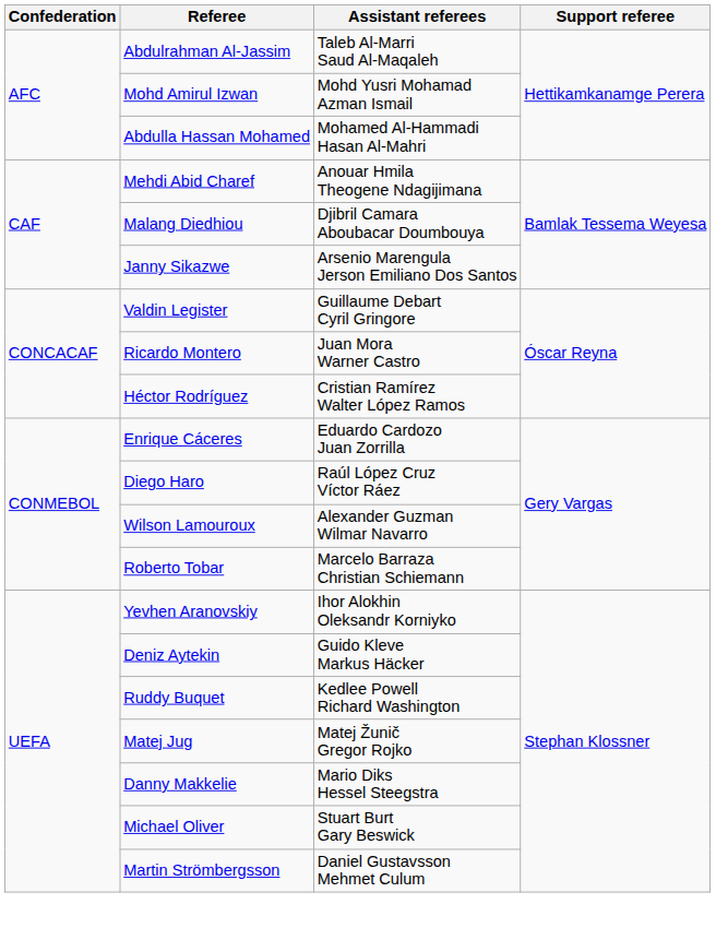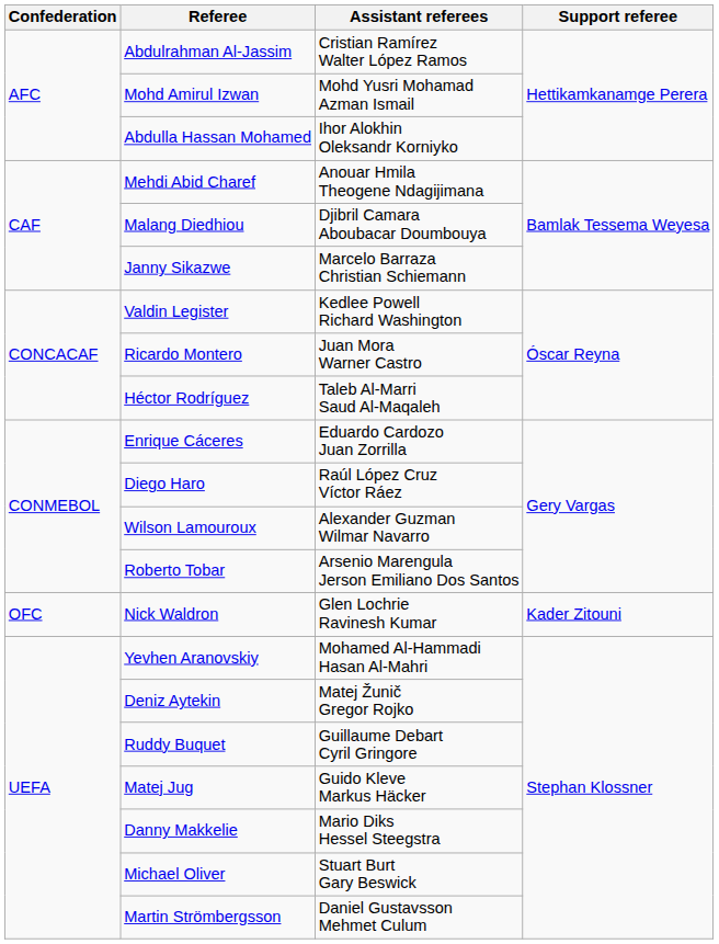 <table class="wikitable">
 <tr>
 <th>Confederation</th>
 <th>Referee</th>
 <th>Assistant referees</th>
 <th>Support referee</th>
 </tr>
 <tr>
 <td rowspan=3><a href='#'>AFC</a></td>
 <td> <a href='#'>Abdulrahman Al-Jassim</a></td>
-<td> Taleb Al-Marri<br> Saud Al-Maqaleh</td>
+<td> Cristian Ramírez<br> Walter López Ramos</td>
 <td rowspan=3> <a href='#'>Hettikamkanamge Perera</a></td>
 </tr>
 <tr>
 <td> <a href='#'>Mohd Amirul Izwan</a></td>
 <td> Mohd Yusri Mohamad<br> Azman Ismail</td>
 </tr>
 <tr>
 <td> <a href='#'>Abdulla Hassan Mohamed</a></td>
-<td> Mohamed Al-Hammadi<br> Hasan Al-Mahri</td>
+<td> Ihor Alokhin<br> Oleksandr Korniyko</td>
 </tr>
 <tr>
 <td rowspan=3><a href='#'>CAF</a></td>
 <td> <a href='#'>Mehdi Abid Charef</a></td>
 <td> Anouar Hmila<br> Theogene Ndagijimana</td>
 <td rowspan=3> <a href='#'>Bamlak Tessema Weyesa</a></td>
 </tr>
 <tr>
 <td> <a href='#'>Malang Diedhiou</a></td>
 <td> Djibril Camara<br> Aboubacar Doumbouya</td>
 </tr>
 <tr>
 <td> <a href='#'>Janny Sikazwe</a></td>
-<td> Arsenio Marengula<br> Jerson Emiliano Dos Santos</td>
+<td> Marcelo Barraza<br> Christian Schiemann</td>
 </tr>
 <tr>
 <td rowspan=3><a href='#'>CONCACAF</a></td>
 <td> <a href='#'>Valdin Legister</a></td>
-<td> Guillaume Debart<br> Cyril Gringore</td>
+<td> Kedlee Powell<br> Richard Washington</td>
 <td rowspan=3> <a href='#'>Óscar Reyna</a></td>
 </tr>
 <tr>
 <td> <a href='#'>Ricardo Montero</a></td>
 <td> Juan Mora<br> Warner Castro</td>
 </tr>
 <tr>
 <td> <a href='#'>Héctor Rodríguez</a></td>
-<td> Cristian Ramírez<br> Walter López Ramos</td>
+<td> Taleb Al-Marri<br> Saud Al-Maqaleh</td>
 </tr>
 <tr>
 <td rowspan=4><a href='#'>CONMEBOL</a></td>
 <td> <a href='#'>Enrique Cáceres</a></td>
 <td> Eduardo Cardozo<br> Juan Zorrilla</td>
 <td rowspan=4> <a href='#'>Gery Vargas</a></td>
 </tr>
 <tr>
 <td> <a href='#'>Diego Haro</a></td>
 <td> Raúl López Cruz<br> Víctor Ráez</td>
 </tr>
 <tr>
 <td> <a href='#'>Wilson Lamouroux</a></td>
 <td> Alexander Guzman<br> Wilmar Navarro</td>
 </tr>
 <tr>
 <td> <a href='#'>Roberto Tobar</a></td>
-<td> Marcelo Barraza<br> Christian Schiemann</td>
+<td> Arsenio Marengula<br> Jerson Emiliano Dos Santos</td>
+</tr>
+<tr>
+<td><a href='#'>OFC</a></td>
+<td> <a href='#'>Nick Waldron</a></td>
+<td> Glen Lochrie<br> Ravinesh Kumar</td>
+<td> <a href='#'>Kader Zitouni</a></td>
 </tr>
 <tr>
 <td rowspan=7><a href='#'>UEFA</a></td>
 <td> <a href='#'>Yevhen Aranovskiy</a></td>
-<td> Ihor Alokhin<br> Oleksandr Korniyko</td>
+<td> Mohamed Al-Hammadi<br> Hasan Al-Mahri</td>
 <td rowspan=7> <a href='#'>Stephan Klossner</a></td>
 </tr>
 <tr>
 <td> <a href='#'>Deniz Aytekin</a></td>
-<td> Guido Kleve<br> Markus Häcker</td>
+<td> Matej Žunič<br> Gregor Rojko</td>
 </tr>
 <tr>
 <td> <a href='#'>Ruddy Buquet</a></td>
-<td> Kedlee Powell<br> Richard Washington</td>
+<td> Guillaume Debart<br> Cyril Gringore</td>
 </tr>
 <tr>
 <td> <a href='#'>Matej Jug</a></td>
-<td> Matej Žunič<br> Gregor Rojko</td>
+<td> Guido Kleve<br> Markus Häcker</td>
 </tr>
 <tr>
 <td> <a href='#'>Danny Makkelie</a></td>
 <td> Mario Diks<br> Hessel Steegstra</td>
 </tr>
 <tr>
 <td> <a href='#'>Michael Oliver</a></td>
 <td> Stuart Burt<br> Gary Beswick</td>
 </tr>
 <tr>
 <td> <a href='#'>Martin Strömbergsson</a></td>
 <td> Daniel Gustavsson<br> Mehmet Culum</td>
 </tr>
 </table>
